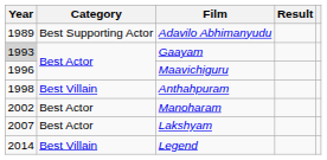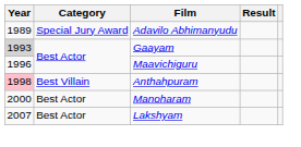 <table class="wikitable">
 <tr>
 <th>Year</th>
 <th>Category</th>
 <th>Film</th>
 <th>Result</th>
 <th></th>
 </tr>
 <tr>
 <td>1989</td>
-<td>Best Supporting Actor</td>
+<td><a href='#'>Special Jury Award</a></td>
 <td><em><a href='#'>Adavilo Abhimanyudu</a></em></td>
 <td></td>
 <td></td>
 </tr>
 <tr>
 <td style="background: lightgrey;">1993</td>
 <td rowspan="2"><a href='#'>Best Actor</a></td>
 <td><em><a href='#'>Gaayam</a></em></td>
 <td></td>
 <td></td>
 </tr>
 <tr>
 <td>1996</td>
 <td><em><a href='#'>Maavichiguru</a></em></td>
 <td></td>
 <td></td>
 </tr>
 <tr>
-<td>1998</td>
+<td style="background: pink;">1998</td>
 <td><a href='#'>Best Villain</a></td>
 <td><em><a href='#'>Anthahpuram</a></em></td>
 <td></td>
 <td></td>
 </tr>
 <tr>
-<td>2002</td>
+<td>2000</td>
 <td>Best Actor</td>
 <td><em><a href='#'>Manoharam</a></em></td>
 <td></td>
 <td></td>
 </tr>
 <tr>
 <td>2007</td>
 <td>Best Actor</td>
 <td><em><a href='#'>Lakshyam</a></em></td>
 <td></td>
 <td></td>
 </tr>
-<tr>
-<td>2014</td>
-<td><a href='#'>Best Villain</a></td>
-<td><a href='#'><em>Legend</em></a></td>
-<td></td>
-<td></td>
-</tr>
 </table>
